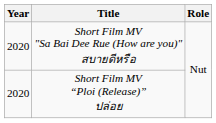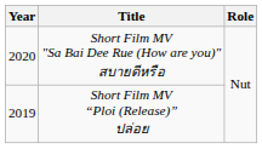 <table class="wikitable">
 <tr>
 <th>Year</th>
 <th>Title</th>
 <th>Role</th>
 </tr>
 <tr>
 <td rowspan = "1" align = "center">2020</td>
 <td align = "center"><em>Short Film MV <br> "Sa Bai Dee Rue (How are you)" <br> สบายดีหรือ</em></td>
 <td rowspan = "2" align="center">Nut</td>
 </tr>
 <tr>
-<td rowspan = "1" align = "center">2020</td>
+<td rowspan = "1" align = "center">2019</td>
 <td align = "center"><em>Short Film MV <br> “Ploi (Release)” <br> ปล่อย</em></td>
 </tr>
 </table>
